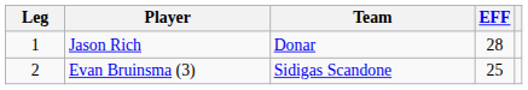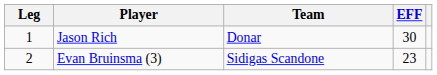 <table class="wikitable sortable">
 <tr>
 <th width=50>Leg</th>
 <th width=190>Player</th>
 <th width=190>Team</th>
 <th><a href='#'>EFF</a></th>
 <th></th>
 </tr>
 <tr>
 <td style="text-align:center;">1</td>
 <td> <a href='#'>Jason Rich</a></td>
 <td> <a href='#'>Donar</a></td>
-<td style="text-align:center;">28</td>
+<td style="text-align:center;">30</td>
 <td style="text-align:center;"></td>
 </tr>
 <tr>
 <td style="text-align:center;">2</td>
 <td> <a href='#'>Evan Bruinsma</a> (3)</td>
 <td> <a href='#'>Sidigas Scandone</a></td>
-<td style="text-align:center;">25</td>
+<td style="text-align:center;">23</td>
 <td style="text-align:center;"></td>
 </tr>
 </table>
